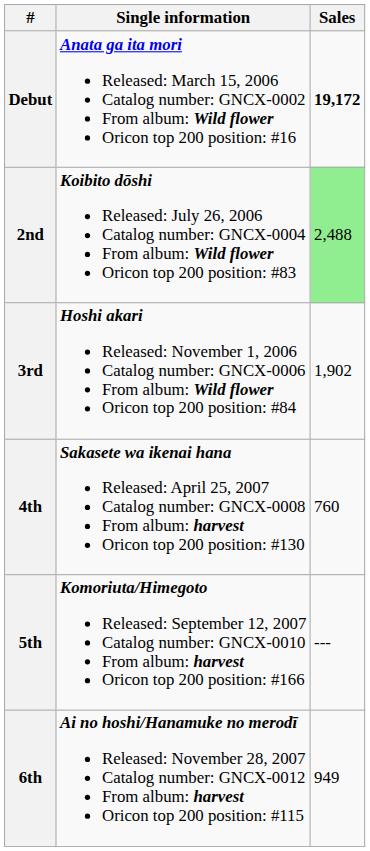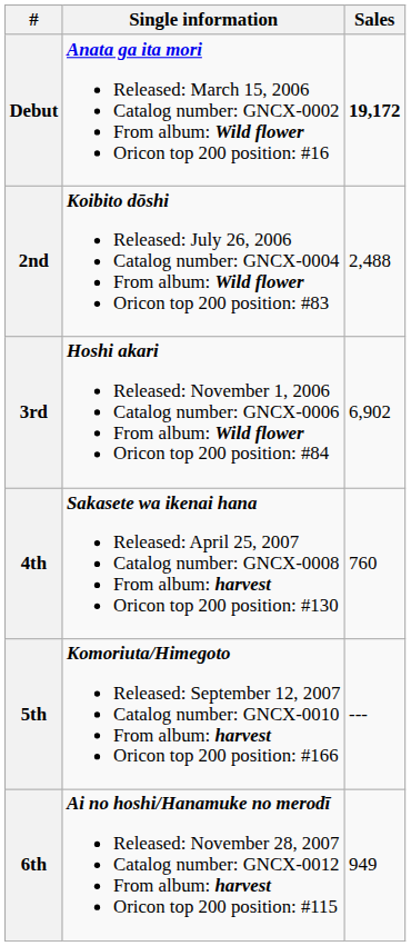 <table class="wikitable">
 <tr>
 <th align="left">#</th>
 <th align="left">Single information</th>
 <th align="left">Sales</th>
 </tr>
 <tr>
 <th align="left">Debut</th>
 <td align="left"><strong><em><a href='#'>Anata ga ita mori</a></em></strong><br><ul><li>Released: March 15, 2006</li><li>Catalog number: GNCX-0002</li><li>From album: <strong><em>Wild flower</em></strong></li><li>Oricon top 200 position: #16</li></ul></td>
 <td align="left"><strong>19,172</strong></td>
 </tr>
 <tr>
 <th align="left">2nd</th>
 <td align="left"><strong><em>Koibito dōshi</em></strong><br><ul><li>Released: July 26, 2006</li><li>Catalog number: GNCX-0004</li><li>From album: <strong><em>Wild flower</em></strong></li><li>Oricon top 200 position: #83</li></ul></td>
-<td align="left" style="background: lightgreen;">2,488</td>
+<td align="left">2,488</td>
 </tr>
 <tr>
 <th align="left">3rd</th>
 <td align="left"><strong><em>Hoshi akari</em></strong><br><ul><li>Released: November 1, 2006</li><li>Catalog number: GNCX-0006</li><li>From album: <strong><em>Wild flower</em></strong></li><li>Oricon top 200 position: #84</li></ul></td>
-<td align="left">1,902</td>
+<td align="left">6,902</td>
 </tr>
 <tr>
 <th align="left">4th</th>
 <td align="left"><strong><em>Sakasete wa ikenai hana</em></strong><br><ul><li>Released: April 25, 2007</li><li>Catalog number: GNCX-0008</li><li>From album: <strong><em>harvest</em></strong></li><li>Oricon top 200 position: #130</li></ul></td>
 <td align="left">760</td>
 </tr>
 <tr>
 <th align="left">5th</th>
 <td align="left"><strong><em>Komoriuta/Himegoto</em></strong><br><ul><li>Released: September 12, 2007</li><li>Catalog number: GNCX-0010</li><li>From album: <strong><em>harvest</em></strong></li><li>Oricon top 200 position: #166</li></ul></td>
 <td align="left">---</td>
 </tr>
 <tr>
 <th align="left">6th</th>
 <td align="left"><strong><em>Ai no hoshi/Hanamuke no merodī</em></strong><br><ul><li>Released: November 28, 2007</li><li>Catalog number: GNCX-0012</li><li>From album: <strong><em>harvest</em></strong></li><li>Oricon top 200 position: #115</li></ul></td>
 <td align="left">949</td>
 </tr>
 </table>
